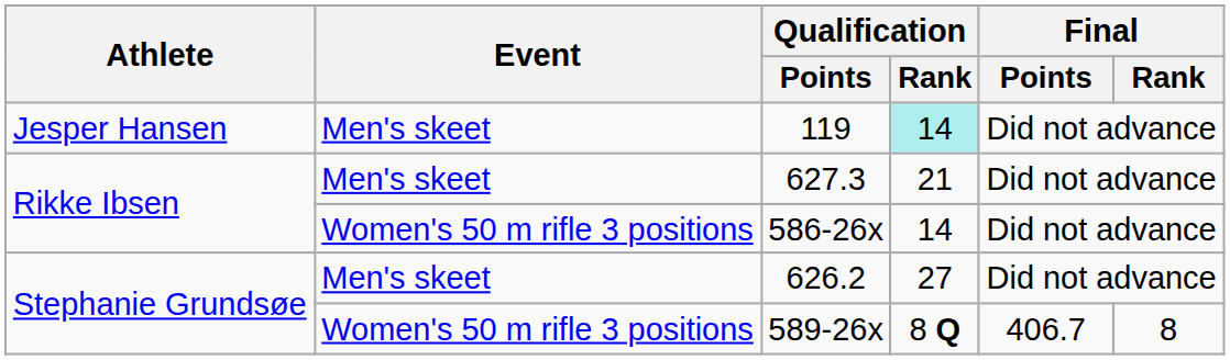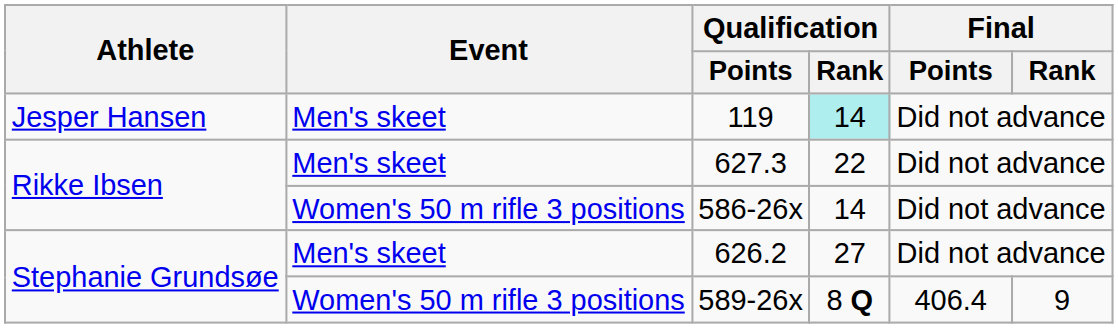 <table class="wikitable" style="font-size:90%">
 <tr>
 <th rowspan="2">Athlete</th>
 <th rowspan="2">Event</th>
 <th colspan=2>Qualification</th>
 <th colspan=2>Final</th>
 </tr>
 <tr style="font-size:95%">
 <th>Points</th>
 <th>Rank</th>
 <th>Points</th>
 <th>Rank</th>
 </tr>
 <tr align=center>
 <td align=left><a href='#'>Jesper Hansen</a></td>
 <td align=left><a href='#'>Men's skeet</a></td>
 <td>119</td>
 <td style="background: paleturquoise;">14</td>
 <td colspan="2">Did not advance</td>
 </tr>
 <tr align=center>
 <td align=left rowspan=2><a href='#'>Rikke Ibsen</a></td>
 <td align=left><a href='#'>Men's skeet</a></td>
 <td>627.3</td>
-<td>21</td>
+<td>22</td>
 <td colspan=2>Did not advance</td>
 </tr>
 <tr align=center>
 <td align="left"><a href='#'>Women's 50 m rifle 3 positions</a></td>
 <td>586-26x</td>
 <td>14</td>
 <td colspan=2>Did not advance</td>
 </tr>
 <tr align=center>
 <td align=left rowspan=2><a href='#'>Stephanie Grundsøe</a></td>
 <td align=left><a href='#'>Men's skeet</a></td>
 <td>626.2</td>
 <td>27</td>
 <td colspan=2>Did not advance</td>
 </tr>
 <tr align=center>
 <td align="left"><a href='#'>Women's 50 m rifle 3 positions</a></td>
 <td>589-26x</td>
 <td>8 <strong>Q</strong></td>
-<td>406.7</td>
-<td>8</td>
+<td>406.4</td>
+<td>9</td>
 </tr>
 </table>
